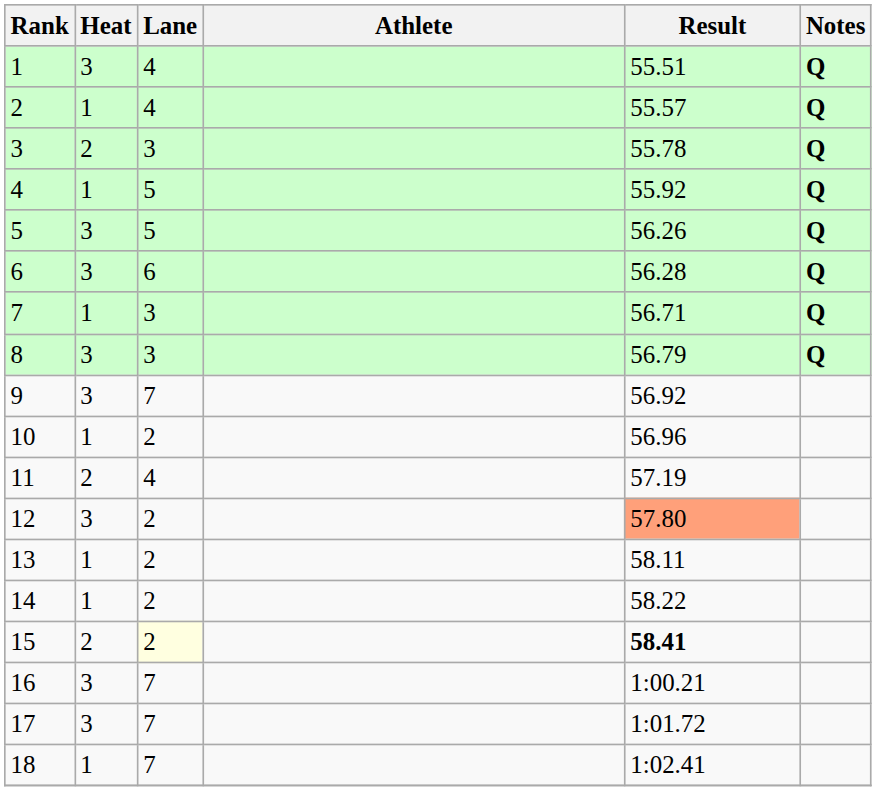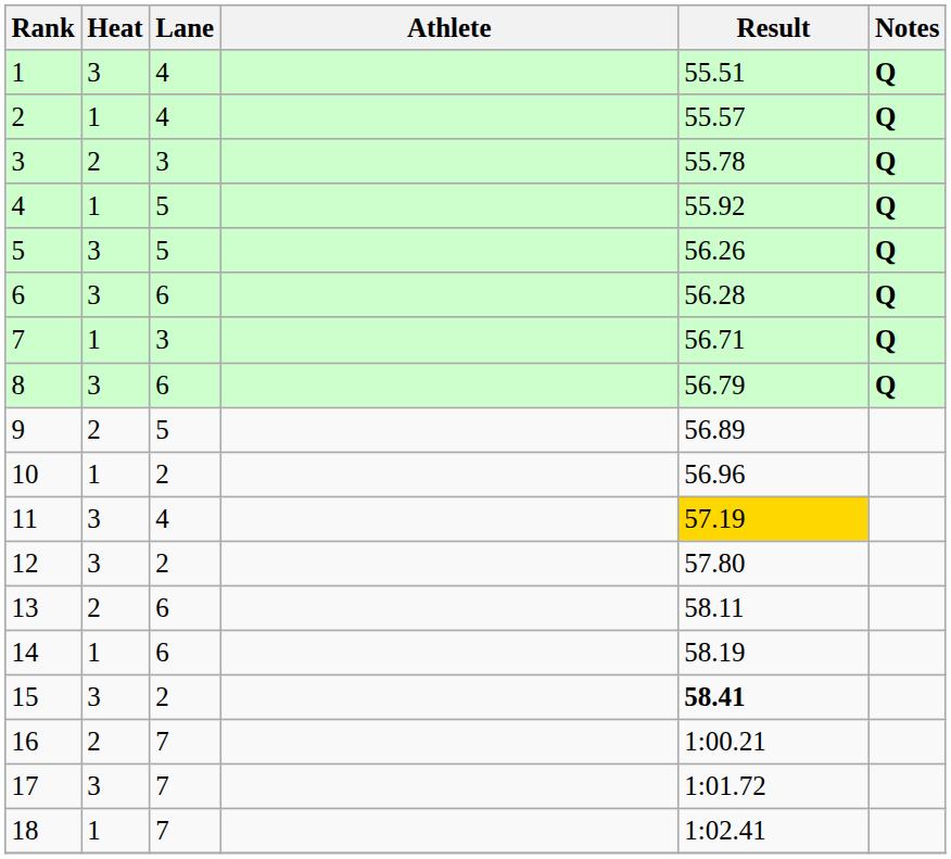 <table class="wikitable" style="font-size:95%" style="width:35em;" style="text-align:center">
 <tr>
 <th>Rank</th>
 <th>Heat</th>
 <th>Lane</th>
 <th width=250>Athlete</th>
 <th width=100>Result</th>
 <th>Notes</th>
 </tr>
 <tr bgcolor=ccffcc>
 <td>1</td>
 <td>3</td>
 <td>4</td>
 <td align=left></td>
 <td>55.51</td>
 <td><strong>Q</strong></td>
 </tr>
 <tr bgcolor=ccffcc>
 <td>2</td>
 <td>1</td>
 <td>4</td>
 <td align=left></td>
 <td>55.57</td>
 <td><strong>Q</strong></td>
 </tr>
 <tr bgcolor=ccffcc>
 <td>3</td>
 <td>2</td>
 <td>3</td>
 <td align=left></td>
 <td>55.78</td>
 <td><strong>Q</strong></td>
 </tr>
 <tr bgcolor=ccffcc>
 <td>4</td>
 <td>1</td>
 <td>5</td>
 <td align=left></td>
 <td>55.92</td>
 <td><strong>Q</strong></td>
 </tr>
 <tr bgcolor=ccffcc>
 <td>5</td>
 <td>3</td>
 <td>5</td>
 <td align=left></td>
 <td>56.26</td>
 <td><strong>Q</strong></td>
 </tr>
 <tr bgcolor=ccffcc>
 <td>6</td>
 <td>3</td>
 <td>6</td>
 <td align=left></td>
 <td>56.28</td>
 <td><strong>Q</strong></td>
 </tr>
 <tr bgcolor=ccffcc>
 <td>7</td>
 <td>1</td>
 <td>3</td>
 <td align=left></td>
 <td>56.71</td>
 <td><strong>Q</strong></td>
 </tr>
 <tr bgcolor=ccffcc>
 <td>8</td>
 <td>3</td>
-<td>3</td>
+<td>6</td>
 <td align=left></td>
 <td>56.79</td>
 <td><strong>Q</strong></td>
 </tr>
 <tr>
 <td>9</td>
-<td>3</td>
-<td>7</td>
+<td>2</td>
+<td>5</td>
 <td align=left></td>
-<td>56.92</td>
+<td>56.89</td>
 <td></td>
 </tr>
 <tr>
 <td>10</td>
 <td>1</td>
 <td>2</td>
 <td align=left></td>
 <td>56.96</td>
 <td></td>
 </tr>
 <tr>
 <td>11</td>
-<td>2</td>
+<td>3</td>
 <td>4</td>
 <td align=left></td>
-<td>57.19</td>
+<td style="background: gold;">57.19</td>
 <td></td>
 </tr>
 <tr>
 <td>12</td>
 <td>3</td>
 <td>2</td>
 <td align=left></td>
-<td style="background: lightsalmon;">57.80</td>
+<td>57.80</td>
 <td></td>
 </tr>
 <tr>
 <td>13</td>
-<td>1</td>
 <td>2</td>
+<td>6</td>
 <td align=left></td>
 <td>58.11</td>
 <td></td>
 </tr>
 <tr>
 <td>14</td>
 <td>1</td>
-<td>2</td>
+<td>6</td>
 <td align=left></td>
-<td>58.22</td>
+<td>58.19</td>
 <td></td>
 </tr>
 <tr>
 <td>15</td>
+<td>3</td>
 <td>2</td>
-<td style="background: lightyellow;">2</td>
 <td align=left></td>
 <td><strong>58.41</strong></td>
 <td></td>
 </tr>
 <tr>
 <td>16</td>
-<td>3</td>
+<td>2</td>
 <td>7</td>
 <td align=left></td>
 <td>1:00.21</td>
 <td></td>
 </tr>
 <tr>
 <td>17</td>
 <td>3</td>
 <td>7</td>
 <td align=left></td>
 <td>1:01.72</td>
 <td></td>
 </tr>
 <tr>
 <td>18</td>
 <td>1</td>
 <td>7</td>
 <td align=left></td>
 <td>1:02.41</td>
 <td></td>
 </tr>
 <tr>
 </tr>
 </table>
